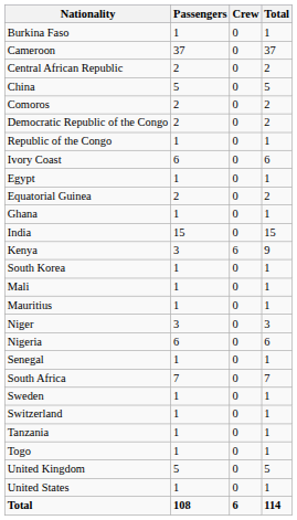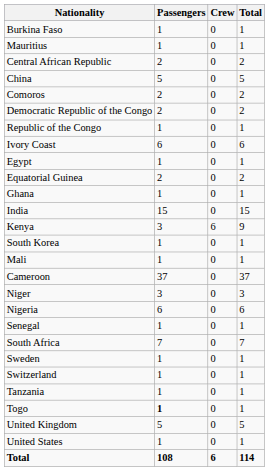 <table class="wikitable sortable">
 <tr style="background:#ccf;">
 <th>Nationality</th>
 <th>Passengers</th>
 <th>Crew</th>
 <th>Total</th>
 </tr>
 <tr valign=top>
 <td align=left>Burkina Faso</td>
 <td>1</td>
 <td>0</td>
 <td>1</td>
 </tr>
 <tr valign=top>
-<td align=left>Cameroon</td>
-<td>37</td>
+<td align=left>Mauritius</td>
+<td>1</td>
 <td>0</td>
-<td>37</td>
+<td>1</td>
 </tr>
 <tr valign=top>
 <td align=left>Central African Republic</td>
 <td>2</td>
 <td>0</td>
 <td>2</td>
 </tr>
 <tr valign=top>
 <td align=left>China</td>
 <td>5</td>
 <td>0</td>
 <td>5</td>
 </tr>
 <tr valign=top>
 <td align=left>Comoros</td>
 <td>2</td>
 <td>0</td>
 <td>2</td>
 </tr>
 <tr valign=top>
 <td align=left>Democratic Republic of the Congo</td>
 <td>2</td>
 <td>0</td>
 <td>2</td>
 </tr>
 <tr valign=top>
 <td align=left>Republic of the Congo</td>
 <td>1</td>
 <td>0</td>
 <td>1</td>
 </tr>
 <tr valign=top>
 <td align=left>Ivory Coast</td>
 <td>6</td>
 <td>0</td>
 <td>6</td>
 </tr>
 <tr valign=top>
 <td align=left>Egypt</td>
 <td>1</td>
 <td>0</td>
 <td>1</td>
 </tr>
 <tr valign=top>
 <td align=left>Equatorial Guinea</td>
 <td>2</td>
 <td>0</td>
 <td>2</td>
 </tr>
 <tr valign=top>
 <td align=left>Ghana</td>
 <td>1</td>
 <td>0</td>
 <td>1</td>
 </tr>
 <tr valign=top>
 <td align=left>India</td>
 <td>15</td>
 <td>0</td>
 <td>15</td>
 </tr>
 <tr valign=top>
 <td align=left>Kenya</td>
 <td>3</td>
 <td>6</td>
 <td>9</td>
 </tr>
 <tr valign=top>
 <td align=left>South Korea</td>
 <td>1</td>
 <td>0</td>
 <td>1</td>
 </tr>
 <tr valign=top>
 <td align=left>Mali</td>
 <td>1</td>
 <td>0</td>
 <td>1</td>
 </tr>
 <tr valign=top>
-<td align=left>Mauritius</td>
-<td>1</td>
+<td align=left>Cameroon</td>
+<td>37</td>
 <td>0</td>
-<td>1</td>
+<td>37</td>
 </tr>
 <tr valign=top>
 <td align=left>Niger</td>
 <td>3</td>
 <td>0</td>
 <td>3</td>
 </tr>
 <tr valign=top>
 <td align=left>Nigeria</td>
 <td>6</td>
 <td>0</td>
 <td>6</td>
 </tr>
 <tr valign=top>
 <td align=left>Senegal</td>
 <td>1</td>
 <td>0</td>
 <td>1</td>
 </tr>
 <tr valign=top>
 <td align=left>South Africa</td>
 <td>7</td>
 <td>0</td>
 <td>7</td>
 </tr>
 <tr valign=top>
 <td align=left>Sweden</td>
 <td>1</td>
 <td>0</td>
 <td>1</td>
 </tr>
 <tr valign=top>
 <td align=left>Switzerland</td>
 <td>1</td>
 <td>0</td>
 <td>1</td>
 </tr>
 <tr valign=top>
 <td align=left>Tanzania</td>
 <td>1</td>
 <td>0</td>
 <td>1</td>
 </tr>
 <tr valign=top>
 <td align=left>Togo</td>
-<td>1</td>
+<td><strong>1</strong></td>
 <td>0</td>
 <td>1</td>
 </tr>
 <tr valign=top>
 <td align=left>United Kingdom</td>
 <td>5</td>
 <td>0</td>
 <td>5</td>
 </tr>
 <tr valign=top>
 <td align=left>United States</td>
 <td>1</td>
 <td>0</td>
 <td>1</td>
 </tr>
 <tr =top class="sortbottom">
 <td><strong>Total</strong></td>
 <td><strong>108</strong></td>
 <td><strong>6</strong></td>
 <td><strong>114</strong></td>
 </tr>
 </table>
